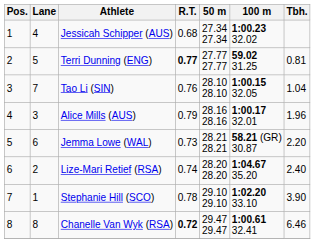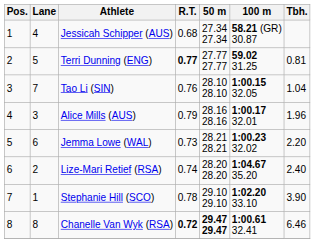 <table class="wikitable">
 <tr>
 <th>Pos.</th>
 <th>Lane</th>
 <th>Athlete</th>
 <th>R.T.</th>
 <th>50 m</th>
 <th>100 m</th>
 <th>Tbh.</th>
 </tr>
 <tr>
 <td>1</td>
 <td>4</td>
 <td> <a href='#'>Jessicah Schipper</a> (<a href='#'>AUS</a>)</td>
 <td>0.68</td>
 <td>27.34<br>27.34</td>
-<td><strong>1:00.23</strong><br>32.02</td>
+<td><strong>58.21</strong> (GR)<br>30.87</td>
 <td> </td>
 </tr>
 <tr>
 <td>2</td>
 <td>5</td>
 <td> <a href='#'>Terri Dunning</a> (<a href='#'>ENG</a>)</td>
 <td><strong>0.77</strong></td>
 <td>27.77<br>27.77</td>
 <td><strong>59.02</strong><br>31.25</td>
 <td>0.81</td>
 </tr>
 <tr>
 <td>3</td>
 <td>7</td>
 <td> <a href='#'>Tao Li</a> (<a href='#'>SIN</a>)</td>
 <td>0.76</td>
 <td>28.10<br>28.10</td>
 <td><strong>1:00.15</strong><br>32.05</td>
 <td>1.04</td>
 </tr>
 <tr>
 <td>4</td>
 <td>3</td>
 <td> <a href='#'>Alice Mills</a> (<a href='#'>AUS</a>)</td>
 <td>0.79</td>
 <td>28.16<br>28.16</td>
 <td><strong>1:00.17</strong><br>32.01</td>
 <td>1.96</td>
 </tr>
 <tr>
 <td>5</td>
 <td>6</td>
 <td> <a href='#'>Jemma Lowe</a> (<a href='#'>WAL</a>)</td>
 <td>0.73</td>
 <td>28.21<br>28.21</td>
-<td><strong>58.21</strong> (GR)<br>30.87</td>
+<td><strong>1:00.23</strong><br>32.02</td>
 <td>2.20</td>
 </tr>
 <tr>
 <td>6</td>
 <td>2</td>
 <td> <a href='#'>Lize-Mari Retief</a> (<a href='#'>RSA</a>)</td>
 <td>0.74</td>
 <td>28.20<br>28.20</td>
 <td><strong>1:04.67</strong><br>35.20</td>
 <td>2.40</td>
 </tr>
 <tr>
 <td>7</td>
 <td>1</td>
 <td> <a href='#'>Stephanie Hill</a> (<a href='#'>SCO</a>)</td>
 <td>0.78</td>
 <td>29.10<br>29.10</td>
 <td><strong>1:02.20</strong><br>33.10</td>
 <td>3.90</td>
 </tr>
 <tr>
 <td>8</td>
 <td>8</td>
 <td> <a href='#'>Chanelle Van Wyk</a> (<a href='#'>RSA</a>)</td>
 <td><strong>0.72</strong></td>
-<td>29.47<br>29.47</td>
+<td><strong>29.47<br>29.47</strong></td>
 <td><strong>1:00.61</strong><br>32.41</td>
 <td>6.46</td>
 </tr>
 <tr>
 </tr>
 </table>
